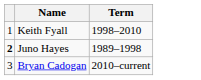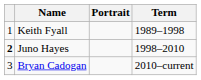 <table class="wikitable sortable">
 <tr>
 <th></th>
 <th>Name</th>
+<th>Portrait</th>
 <th>Term</th>
 </tr>
 <tr>
 <td align=center>1</td>
 <td>Keith Fyall</td>
-<td>1998–2010</td>
+<td></td>
+<td>1989–1998</td>
 </tr>
 <tr>
 <td align=center><strong>2</strong></td>
 <td>Juno Hayes</td>
-<td>1989–1998</td>
+<td></td>
+<td>1998–2010</td>
 </tr>
 <tr>
 <td align=center>3</td>
 <td><a href='#'>Bryan Cadogan</a></td>
+<td></td>
 <td>2010–current</td>
 </tr>
 </table>
